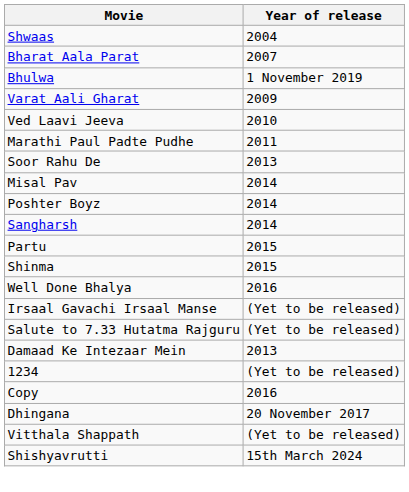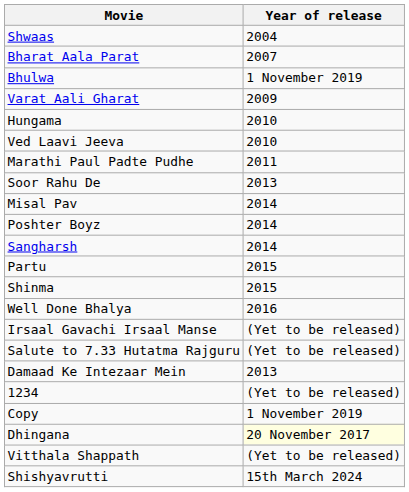 <table class="wikitable">
 <tr>
 <th>Movie</th>
 <th>Year of release</th>
 </tr>
 <tr>
 <td><a href='#'>Shwaas</a></td>
 <td>2004</td>
 </tr>
 <tr>
 <td><a href='#'>Bharat Aala Parat</a></td>
 <td>2007</td>
 </tr>
 <tr>
 <td><a href='#'>Bhulwa</a></td>
 <td>1 November 2019</td>
 </tr>
 <tr>
 <td><a href='#'>Varat Aali Gharat</a></td>
 <td>2009</td>
+</tr>
+<tr>
+<td>Hungama</td>
+<td>2010</td>
 </tr>
 <tr>
 <td>Ved Laavi Jeeva</td>
 <td>2010</td>
 </tr>
 <tr>
 <td>Marathi Paul Padte Pudhe</td>
 <td>2011</td>
 </tr>
 <tr>
 <td>Soor Rahu De</td>
 <td>2013</td>
 </tr>
 <tr>
 <td>Misal Pav</td>
 <td>2014</td>
 </tr>
 <tr>
 <td>Poshter Boyz</td>
 <td>2014</td>
 </tr>
 <tr>
 <td><a href='#'>Sangharsh</a></td>
 <td>2014</td>
 </tr>
 <tr>
 <td>Partu</td>
 <td>2015</td>
 </tr>
 <tr>
 <td>Shinma</td>
 <td>2015</td>
 </tr>
 <tr>
 <td>Well Done Bhalya</td>
 <td>2016</td>
 </tr>
 <tr>
 <td>Irsaal Gavachi Irsaal Manse</td>
 <td>(Yet to be released)</td>
 </tr>
 <tr>
 <td>Salute to 7.33 Hutatma Rajguru</td>
 <td>(Yet to be released)</td>
 </tr>
 <tr>
 <td>Damaad Ke Intezaar Mein</td>
 <td>2013</td>
 </tr>
 <tr>
 <td>1234</td>
 <td>(Yet to be released)</td>
 </tr>
 <tr>
 <td>Copy</td>
-<td>2016</td>
+<td>1 November 2019</td>
 </tr>
 <tr>
 <td>Dhingana</td>
-<td>20 November 2017</td>
+<td style="background: lightyellow;">20 November 2017</td>
 </tr>
 <tr>
 <td>Vitthala Shappath</td>
 <td>(Yet to be released)</td>
 </tr>
 <tr>
 <td>Shishyavrutti</td>
 <td>15th March 2024</td>
 </tr>
 </table>
